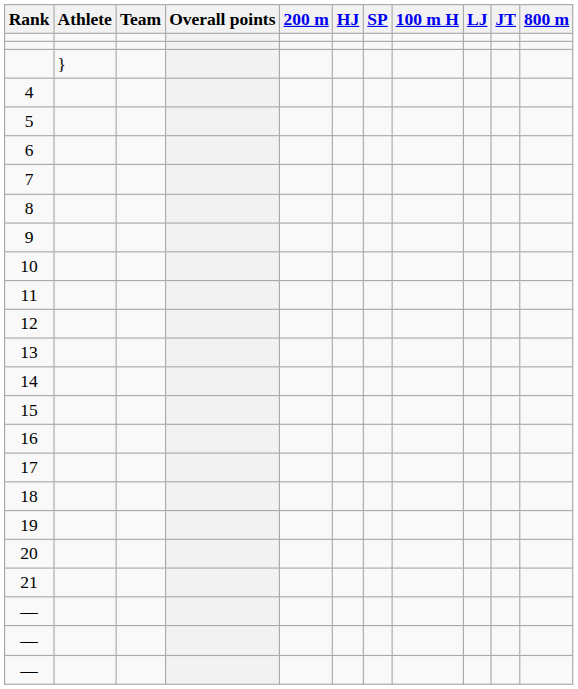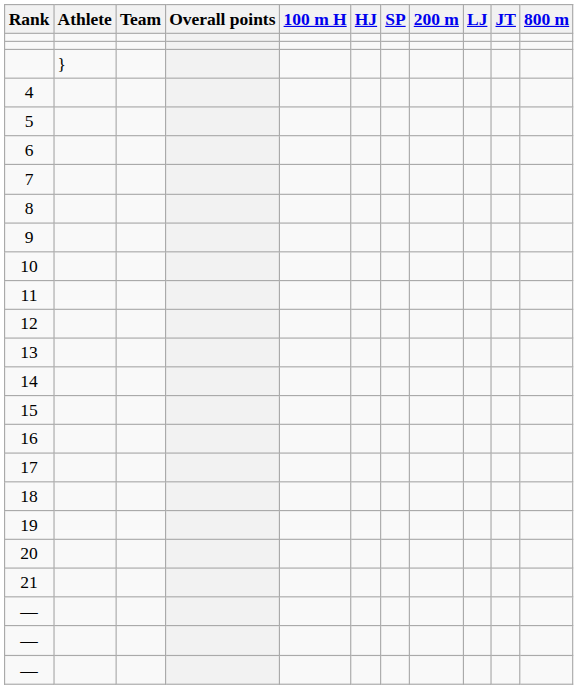 <table class="wikitable sortable" style="font-size:95%; text-align:center">
 <tr>
 <th>Rank</th>
 <th>Athlete</th>
 <th>Team</th>
 <th>Overall points</th>
-<th><a href='#'>200 m</a></th>
+<th><a href='#'>100 m H</a></th>
 <th><a href='#'>HJ</a></th>
 <th><a href='#'>SP</a></th>
-<th><a href='#'>100 m H</a></th>
+<th><a href='#'>200 m</a></th>
 <th><a href='#'>LJ</a></th>
 <th><a href='#'>JT</a></th>
 <th><a href='#'>800 m</a></th>
 </tr>
 <tr>
 <td></td>
 <td align=left></td>
 <td></td>
 <th></th>
 <td></td>
 <td></td>
 <td></td>
 <td></td>
 <td></td>
 <td></td>
 <td></td>
 </tr>
 <tr>
 <td></td>
 <td align=left></td>
 <td></td>
 <th></th>
 <td></td>
 <td></td>
 <td></td>
 <td></td>
 <td></td>
 <td></td>
 <td></td>
 </tr>
 <tr>
 <td></td>
 <td align=left>}</td>
 <td></td>
 <th></th>
 <td></td>
 <td></td>
 <td></td>
 <td></td>
 <td></td>
 <td></td>
 <td></td>
 </tr>
 <tr>
 <td>4</td>
 <td align=left></td>
 <td></td>
 <th></th>
 <td></td>
 <td></td>
 <td></td>
 <td></td>
 <td></td>
 <td></td>
 <td></td>
 </tr>
 <tr>
 <td>5</td>
 <td align=left></td>
 <td></td>
 <th></th>
 <td></td>
 <td></td>
 <td></td>
 <td></td>
 <td></td>
 <td></td>
 <td></td>
 </tr>
 <tr>
 <td>6</td>
 <td align=left></td>
 <td></td>
 <th></th>
 <td></td>
 <td></td>
 <td></td>
 <td></td>
 <td></td>
 <td></td>
 <td></td>
 </tr>
 <tr>
 <td>7</td>
 <td align=left></td>
 <td></td>
 <th></th>
 <td></td>
 <td></td>
 <td></td>
 <td></td>
 <td></td>
 <td></td>
 <td></td>
 </tr>
 <tr>
 <td>8</td>
 <td align=left></td>
 <td></td>
 <th></th>
 <td></td>
 <td></td>
 <td></td>
 <td></td>
 <td></td>
 <td></td>
 <td></td>
 </tr>
 <tr>
 <td>9</td>
 <td align=left></td>
 <td></td>
 <th></th>
 <td></td>
 <td></td>
 <td></td>
 <td></td>
 <td></td>
 <td></td>
 <td></td>
 </tr>
 <tr>
 <td>10</td>
 <td align=left></td>
 <td></td>
 <th></th>
 <td></td>
 <td></td>
 <td></td>
 <td></td>
 <td></td>
 <td></td>
 <td></td>
 </tr>
 <tr>
 <td>11</td>
 <td align=left></td>
 <td></td>
 <th></th>
 <td></td>
 <td></td>
 <td></td>
 <td></td>
 <td></td>
 <td></td>
 <td></td>
 </tr>
 <tr>
 <td>12</td>
 <td align=left></td>
 <td></td>
 <th></th>
 <td></td>
 <td></td>
 <td></td>
 <td></td>
 <td></td>
 <td></td>
 <td></td>
 </tr>
 <tr>
 <td>13</td>
 <td align=left></td>
 <td></td>
 <th></th>
 <td></td>
 <td></td>
 <td></td>
 <td></td>
 <td></td>
 <td></td>
 <td></td>
 </tr>
 <tr>
 <td>14</td>
 <td align=left></td>
 <td></td>
 <th></th>
 <td></td>
 <td></td>
 <td></td>
 <td></td>
 <td></td>
 <td></td>
 <td></td>
 </tr>
 <tr>
 <td>15</td>
 <td align=left></td>
 <td></td>
 <th></th>
 <td></td>
 <td></td>
 <td></td>
 <td></td>
 <td></td>
 <td></td>
 <td></td>
 </tr>
 <tr>
 <td>16</td>
 <td align=left></td>
 <td></td>
 <th></th>
 <td></td>
 <td></td>
 <td></td>
 <td></td>
 <td></td>
 <td></td>
 <td></td>
 </tr>
 <tr>
 <td>17</td>
 <td align=left></td>
 <td></td>
 <th></th>
 <td></td>
 <td></td>
 <td></td>
 <td></td>
 <td></td>
 <td></td>
 <td></td>
 </tr>
 <tr>
 <td>18</td>
 <td align=left></td>
 <td></td>
 <th></th>
 <td></td>
 <td></td>
 <td></td>
 <td></td>
 <td></td>
 <td></td>
 <td></td>
 </tr>
 <tr>
 <td>19</td>
 <td align=left></td>
 <td></td>
 <th></th>
 <td></td>
 <td></td>
 <td></td>
 <td></td>
 <td></td>
 <td></td>
 <td></td>
 </tr>
 <tr>
 <td>20</td>
 <td align=left></td>
 <td></td>
 <th></th>
 <td></td>
 <td></td>
 <td></td>
 <td></td>
 <td></td>
 <td></td>
 <td></td>
 </tr>
 <tr>
 <td>21</td>
 <td align=left></td>
 <td></td>
 <th></th>
 <td></td>
 <td></td>
 <td></td>
 <td></td>
 <td></td>
 <td></td>
 <td></td>
 </tr>
 <tr>
 <td data-sort-value=22>—</td>
 <td align=left></td>
 <td></td>
 <th></th>
 <td></td>
 <td></td>
 <td></td>
 <td></td>
 <td></td>
 <td></td>
 <td></td>
 </tr>
 <tr>
 <td data-sort-value=22>—</td>
 <td align=left></td>
 <td></td>
 <th></th>
 <td></td>
 <td></td>
 <td></td>
 <td></td>
 <td></td>
 <td></td>
 <td></td>
 </tr>
 <tr>
 <td data-sort-value=22>—</td>
 <td align=left></td>
 <td></td>
 <th></th>
 <td></td>
 <td></td>
 <td></td>
 <td></td>
 <td></td>
 <td></td>
 <td></td>
 </tr>
 </table>
